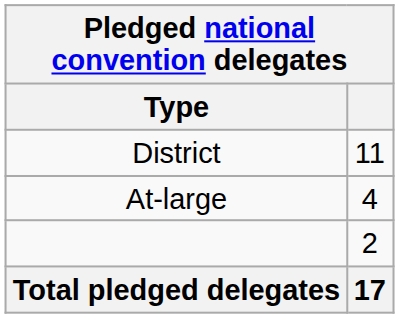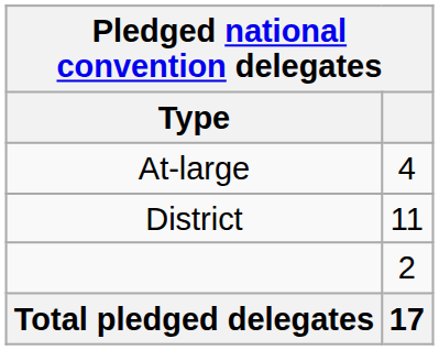 <table class="wikitable sortable" style="font-size:90%;text-align:center;float:right;padding:5px;">
 <tr>
 <th colspan="2">Pledged <a href='#'>national<br>convention</a> delegates</th>
 </tr>
 <tr>
 <th>Type</th>
 <th></th>
 </tr>
 <tr>
+<td>At-large</td>
+<td>4</td>
+</tr>
+<tr>
 <td>District</td>
 <td>11</td>
-</tr>
-<tr>
-<td>At-large</td>
-<td>4</td>
 </tr>
 <tr>
 <td></td>
 <td>2</td>
 </tr>
 <tr>
 <th>Total pledged delegates</th>
 <th>17</th>
 </tr>
 </table>
